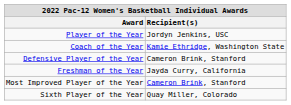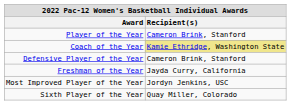 <table class="wikitable" style="white-space:nowrap; font-size:90%;">
 <tr>
 <td colspan="8" style="text-align:center; background:#ddd;"><strong>2022 Pac-12 Women's Basketball Individual Awards</strong></td>
 </tr>
 <tr>
 <th style="text-align:right;">Award</th>
 <th style="text-align:left;">Recipient(s)</th>
 </tr>
 <tr>
 <td style="text-align:right;"><a href='#'>Player of the Year</a></td>
-<td style="text-align:left;">Jordyn Jenkins, USC</td>
+<td style="text-align:left;"><a href='#'>Cameron Brink</a>, Stanford</td>
 </tr>
 <tr>
 <td style="text-align:right;"><a href='#'>Coach of the Year</a></td>
-<td style="text-align:left;"><a href='#'>Kamie Ethridge</a>, Washington State</td>
+<td style="background: khaki; text-align:left;"><a href='#'>Kamie Ethridge</a>, Washington State</td>
 </tr>
 <tr>
 <td style="text-align:right;"><a href='#'>Defensive Player of the Year</a></td>
 <td style="text-align:left;">Cameron Brink, Stanford</td>
 </tr>
 <tr>
 <td style="text-align:right;"><a href='#'>Freshman of the Year</a></td>
 <td style="text-align:left;">Jayda Curry, California</td>
 </tr>
 <tr>
 <td style="text-align:right;">Most Improved Player of the Year</td>
-<td style="text-align:left;"><a href='#'>Cameron Brink</a>, Stanford</td>
+<td style="text-align:left;">Jordyn Jenkins, USC</td>
 </tr>
 <tr>
 <td style="text-align:right;">Sixth Player of the Year</td>
 <td style="text-align:left;">Quay Miller, Colorado</td>
 </tr>
 </table>
